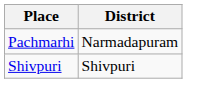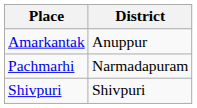 <table class="wikitable sortable">
 <tr>
 <th>Place</th>
 <th>District</th>
+</tr>
+<tr>
+<td><a href='#'>Amarkantak</a></td>
+<td>Anuppur</td>
 </tr>
 <tr>
 <td><a href='#'>Pachmarhi</a></td>
 <td>Narmadapuram</td>
 </tr>
 <tr>
 <td><a href='#'>Shivpuri</a></td>
 <td>Shivpuri</td>
 </tr>
 </table>
